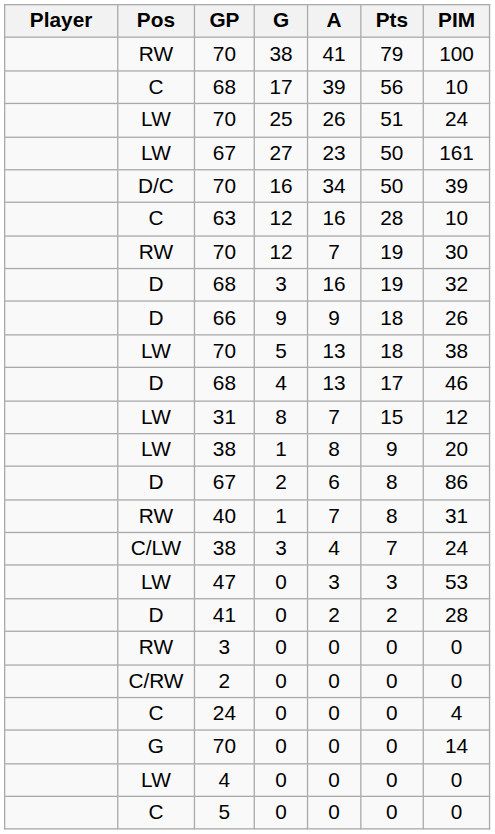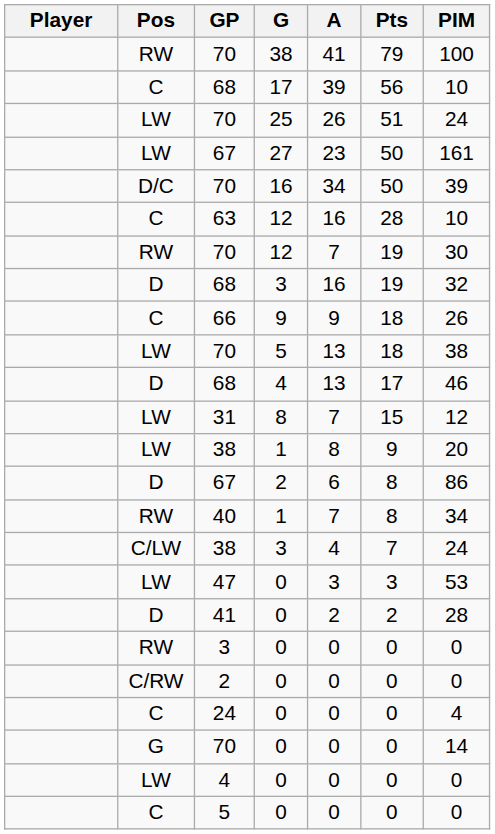 <table class="wikitable sortable" width="60%">
 <tr ALIGN="center">
 <th bgcolor="#DDDDFF" width="10%">Player</th>
 <th bgcolor="#DDDDFF" width="3%" title="Position">Pos</th>
 <th bgcolor="#DDDDFF" width="5%" title="Games played">GP</th>
 <th bgcolor="#DDDDFF" width="5%" title="Goals">G</th>
 <th bgcolor="#DDDDFF" width="5%" title="Assists">A</th>
 <th bgcolor="#DDDDFF" width="5%" title="Points">Pts</th>
 <th bgcolor="#DDDDFF" width="5%" title="Penalties in Minutes">PIM</th>
 </tr>
 <tr align="center">
 <td align="right"></td>
 <td>RW</td>
 <td>70</td>
 <td>38</td>
 <td>41</td>
 <td>79</td>
 <td>100</td>
 </tr>
 <tr align="center">
 <td align="right"></td>
 <td>C</td>
 <td>68</td>
 <td>17</td>
 <td>39</td>
 <td>56</td>
 <td>10</td>
 </tr>
 <tr align="center">
 <td align="right"></td>
 <td>LW</td>
 <td>70</td>
 <td>25</td>
 <td>26</td>
 <td>51</td>
 <td>24</td>
 </tr>
 <tr align="center">
 <td align="right"></td>
 <td>LW</td>
 <td>67</td>
 <td>27</td>
 <td>23</td>
 <td>50</td>
 <td>161</td>
 </tr>
 <tr align="center">
 <td align="right"></td>
 <td>D/C</td>
 <td>70</td>
 <td>16</td>
 <td>34</td>
 <td>50</td>
 <td>39</td>
 </tr>
 <tr align="center">
 <td align="right"></td>
 <td>C</td>
 <td>63</td>
 <td>12</td>
 <td>16</td>
 <td>28</td>
 <td>10</td>
 </tr>
 <tr align="center">
 <td align="right"></td>
 <td>RW</td>
 <td>70</td>
 <td>12</td>
 <td>7</td>
 <td>19</td>
 <td>30</td>
 </tr>
 <tr align="center">
 <td align="right"></td>
 <td>D</td>
 <td>68</td>
 <td>3</td>
 <td>16</td>
 <td>19</td>
 <td>32</td>
 </tr>
 <tr align="center">
 <td align="right"></td>
-<td>D</td>
+<td>C</td>
 <td>66</td>
 <td>9</td>
 <td>9</td>
 <td>18</td>
 <td>26</td>
 </tr>
 <tr align="center">
 <td align="right"></td>
 <td>LW</td>
 <td>70</td>
 <td>5</td>
 <td>13</td>
 <td>18</td>
 <td>38</td>
 </tr>
 <tr align="center">
 <td align="right"></td>
 <td>D</td>
 <td>68</td>
 <td>4</td>
 <td>13</td>
 <td>17</td>
 <td>46</td>
 </tr>
 <tr align="center">
 <td align="right"></td>
 <td>LW</td>
 <td>31</td>
 <td>8</td>
 <td>7</td>
 <td>15</td>
 <td>12</td>
 </tr>
 <tr align="center">
 <td align="right"></td>
 <td>LW</td>
 <td>38</td>
 <td>1</td>
 <td>8</td>
 <td>9</td>
 <td>20</td>
 </tr>
 <tr align="center">
 <td align="right"></td>
 <td>D</td>
 <td>67</td>
 <td>2</td>
 <td>6</td>
 <td>8</td>
 <td>86</td>
 </tr>
 <tr align="center">
 <td align="right"></td>
 <td>RW</td>
 <td>40</td>
 <td>1</td>
 <td>7</td>
 <td>8</td>
-<td>31</td>
+<td>34</td>
 </tr>
 <tr align="center">
 <td align="right"></td>
 <td>C/LW</td>
 <td>38</td>
 <td>3</td>
 <td>4</td>
 <td>7</td>
 <td>24</td>
 </tr>
 <tr align="center">
 <td align="right"></td>
 <td>LW</td>
 <td>47</td>
 <td>0</td>
 <td>3</td>
 <td>3</td>
 <td>53</td>
 </tr>
 <tr align="center">
 <td align="right"></td>
 <td>D</td>
 <td>41</td>
 <td>0</td>
 <td>2</td>
 <td>2</td>
 <td>28</td>
 </tr>
 <tr align="center">
 <td align="right"></td>
 <td>RW</td>
 <td>3</td>
 <td>0</td>
 <td>0</td>
 <td>0</td>
 <td>0</td>
 </tr>
 <tr align="center">
 <td align="right"></td>
 <td>C/RW</td>
 <td>2</td>
 <td>0</td>
 <td>0</td>
 <td>0</td>
 <td>0</td>
 </tr>
 <tr align="center">
 <td align="right"></td>
 <td>C</td>
 <td>24</td>
 <td>0</td>
 <td>0</td>
 <td>0</td>
 <td>4</td>
 </tr>
 <tr align="center">
 <td align="right"></td>
 <td>G</td>
 <td>70</td>
 <td>0</td>
 <td>0</td>
 <td>0</td>
 <td>14</td>
 </tr>
 <tr align="center">
 <td align="right"></td>
 <td>LW</td>
 <td>4</td>
 <td>0</td>
 <td>0</td>
 <td>0</td>
 <td>0</td>
 </tr>
 <tr align="center">
 <td align="right"></td>
 <td>C</td>
 <td>5</td>
 <td>0</td>
 <td>0</td>
 <td>0</td>
 <td>0</td>
 </tr>
 </table>
